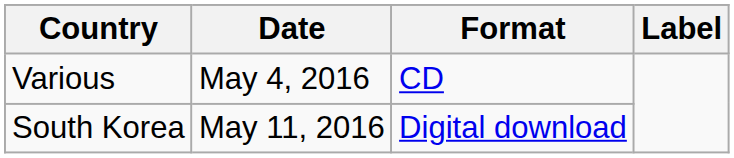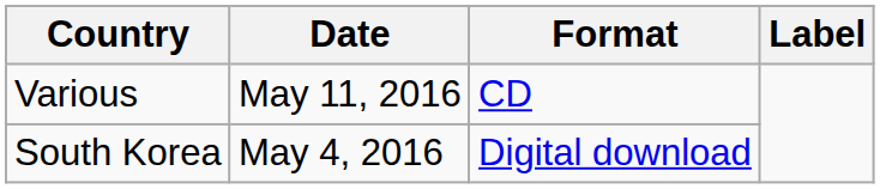 <table class="wikitable plainrowheaders">
 <tr>
 <th scope="col">Country</th>
 <th>Date</th>
 <th>Format</th>
 <th>Label</th>
 </tr>
 <tr>
 <td>Various</td>
-<td>May 4, 2016</td>
+<td>May 11, 2016</td>
 <td><a href='#'>CD</a></td>
 <td rowspan="2"></td>
 </tr>
 <tr>
 <td>South Korea</td>
-<td>May 11, 2016</td>
+<td>May 4, 2016</td>
 <td><a href='#'>Digital download</a></td>
 </tr>
 </table>
